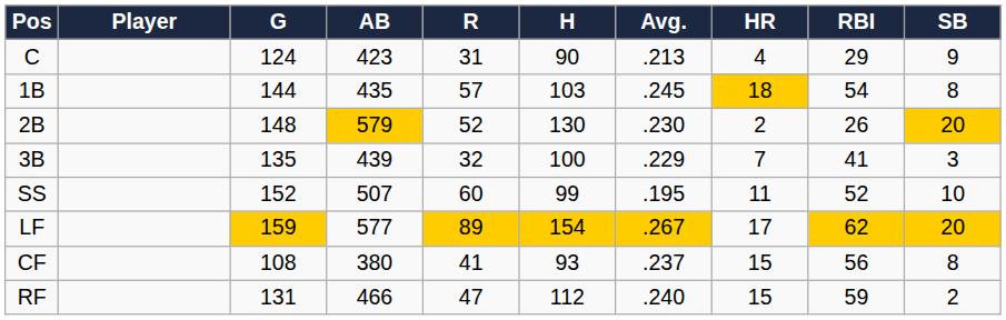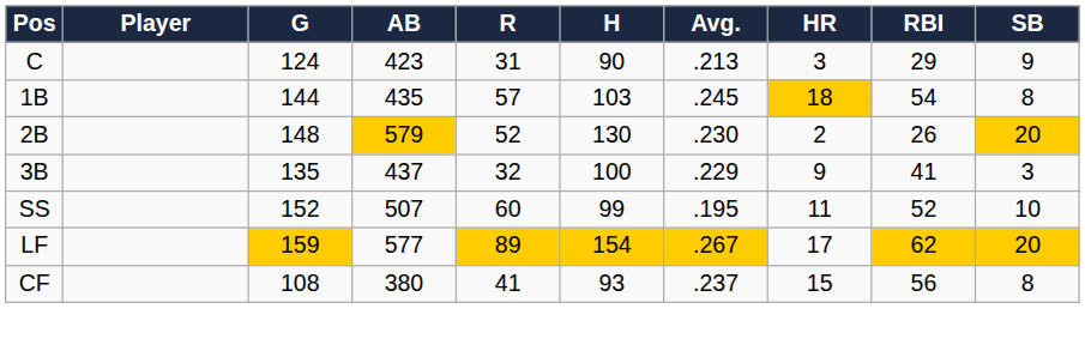 <table class="wikitable sortable">
 <tr>
 <th style="background:#1c2841;color:white;" width="5%">Pos</th>
 <th style="background:#1c2841;color:white;" width="16%">Player</th>
 <th style="background:#1c2841;color:white;" width="9%">G</th>
 <th style="background:#1c2841;color:white;" width="9%">AB</th>
 <th style="background:#1c2841;color:white;" width="9%">R</th>
 <th style="background:#1c2841;color:white;" width="9%">H</th>
 <th style="background:#1c2841;color:white;" width="9%">Avg.</th>
 <th style="background:#1c2841;color:white;" width="9%">HR</th>
 <th style="background:#1c2841;color:white;" width="9%">RBI</th>
 <th style="background:#1c2841;color:white;" width="9%">SB</th>
 </tr>
 <tr align="center">
 <td>C</td>
 <td></td>
 <td>124</td>
 <td>423</td>
 <td>31</td>
 <td>90</td>
 <td>.213</td>
-<td>4</td>
+<td>3</td>
 <td>29</td>
 <td>9</td>
 </tr>
 <tr align="center">
 <td>1B</td>
 <td></td>
 <td>144</td>
 <td>435</td>
 <td>57</td>
 <td>103</td>
 <td>.245</td>
 <td bgcolor="#FFCC00">18</td>
 <td>54</td>
 <td>8</td>
 </tr>
 <tr align="center">
 <td>2B</td>
 <td></td>
 <td>148</td>
 <td bgcolor="#FFCC00">579</td>
 <td>52</td>
 <td>130</td>
 <td>.230</td>
 <td>2</td>
 <td>26</td>
 <td bgcolor="#FFCC00">20</td>
 </tr>
 <tr align="center">
 <td>3B</td>
 <td></td>
 <td>135</td>
-<td>439</td>
+<td>437</td>
 <td>32</td>
 <td>100</td>
 <td>.229</td>
-<td>7</td>
+<td>9</td>
 <td>41</td>
 <td>3</td>
 </tr>
 <tr align="center">
 <td>SS</td>
 <td></td>
 <td>152</td>
 <td>507</td>
 <td>60</td>
 <td>99</td>
 <td>.195</td>
 <td>11</td>
 <td>52</td>
 <td>10</td>
 </tr>
 <tr align="center">
 <td>LF</td>
 <td></td>
 <td bgcolor="#FFCC00">159</td>
 <td>577</td>
 <td bgcolor="#FFCC00">89</td>
 <td bgcolor="#FFCC00">154</td>
 <td bgcolor="#FFCC00">.267</td>
 <td>17</td>
 <td bgcolor="#FFCC00">62</td>
 <td bgcolor="#FFCC00">20</td>
 </tr>
 <tr align="center">
 <td>CF</td>
 <td></td>
 <td>108</td>
 <td>380</td>
 <td>41</td>
 <td>93</td>
 <td>.237</td>
 <td>15</td>
 <td>56</td>
 <td>8</td>
 </tr>
-<tr align="center">
-<td>RF</td>
-<td></td>
-<td>131</td>
-<td>466</td>
-<td>47</td>
-<td>112</td>
-<td>.240</td>
-<td>15</td>
-<td>59</td>
-<td>2</td>
-</tr>
 </table>
